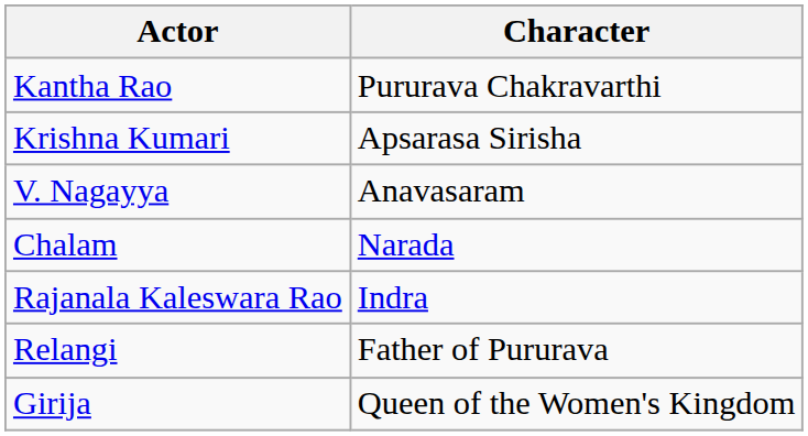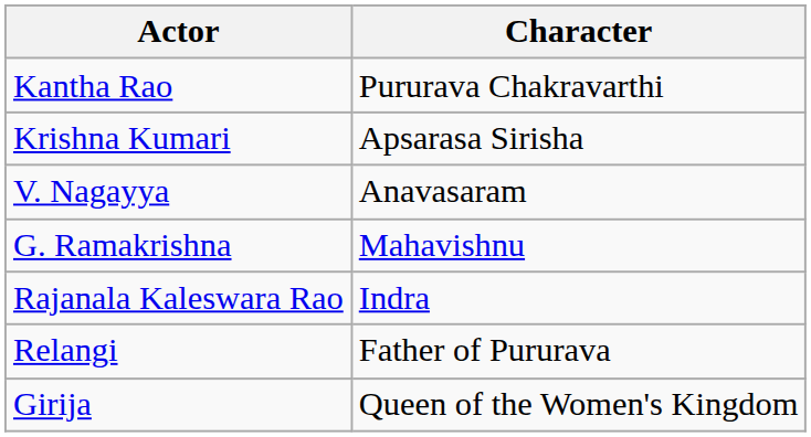 <table class="wikitable">
 <tr>
 <th>Actor</th>
 <th>Character</th>
 </tr>
 <tr>
 <td><a href='#'>Kantha Rao</a></td>
 <td>Pururava Chakravarthi</td>
 </tr>
 <tr>
 <td><a href='#'>Krishna Kumari</a></td>
 <td>Apsarasa Sirisha</td>
 </tr>
 <tr>
 <td><a href='#'>V. Nagayya</a></td>
 <td>Anavasaram</td>
 </tr>
 <tr>
-<td><a href='#'>Chalam</a></td>
-<td><a href='#'>Narada</a></td>
+<td><a href='#'>G. Ramakrishna</a></td>
+<td><a href='#'>Mahavishnu</a></td>
 </tr>
 <tr>
 <td><a href='#'>Rajanala Kaleswara Rao</a></td>
 <td><a href='#'>Indra</a></td>
 </tr>
 <tr>
 <td><a href='#'>Relangi</a></td>
 <td>Father of Pururava</td>
 </tr>
 <tr>
 <td><a href='#'>Girija</a></td>
 <td>Queen of the Women's Kingdom</td>
 </tr>
 </table>
